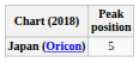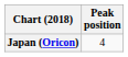 <table class="wikitable plainrowheaders" style="text-align:center;">
 <tr>
 <th>Chart (2018)</th>
 <th>Peak<br>position</th>
 </tr>
 <tr>
 <th scope="row">Japan (<a href='#'>Oricon</a>)</th>
-<td>5</td>
+<td>4</td>
 </tr>
 </table>
